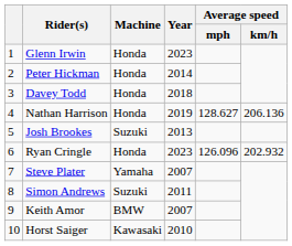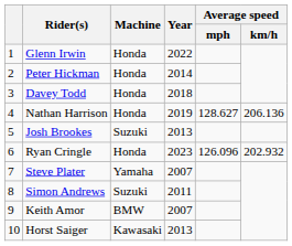 <table class="wikitable sortable">
 <tr>
 <th rowspan=2></th>
 <th rowspan=2>Rider(s)</th>
 <th rowspan=2>Machine</th>
 <th rowspan=2>Year</th>
 <th colspan=2>Average speed</th>
 </tr>
 <tr>
 <th>mph</th>
 <th>km/h</th>
 </tr>
 <tr>
 <td>1</td>
 <td><a href='#'>Glenn Irwin</a></td>
 <td>Honda</td>
-<td>2023</td>
+<td>2022</td>
 <td></td>
 </tr>
 <tr>
 <td>2</td>
 <td><a href='#'>Peter Hickman</a></td>
 <td>Honda</td>
 <td>2014</td>
 <td></td>
 </tr>
 <tr>
 <td>3</td>
 <td><a href='#'>Davey Todd</a></td>
 <td>Honda</td>
 <td>2018</td>
 <td></td>
 </tr>
 <tr>
 <td>4</td>
 <td>Nathan Harrison</td>
 <td>Honda</td>
 <td>2019</td>
 <td style="text-align:right;">128.627</td>
 <td>206.136</td>
 </tr>
 <tr>
 <td>5</td>
 <td><a href='#'>Josh Brookes</a></td>
 <td>Suzuki</td>
 <td>2013</td>
 <td></td>
 </tr>
 <tr>
 <td>6</td>
 <td>Ryan Cringle</td>
 <td>Honda</td>
 <td>2023</td>
 <td style="text-align:right;">126.096</td>
 <td>202.932</td>
 </tr>
 <tr>
 <td>7</td>
 <td><a href='#'>Steve Plater</a></td>
 <td>Yamaha</td>
 <td>2007</td>
 <td></td>
 </tr>
 <tr>
 <td>8</td>
 <td><a href='#'>Simon Andrews</a></td>
 <td>Suzuki</td>
 <td>2011</td>
 <td></td>
 </tr>
 <tr>
 <td>9</td>
 <td>Keith Amor</td>
 <td>BMW</td>
 <td>2007</td>
 <td></td>
 </tr>
 <tr>
 <td>10</td>
 <td>Horst Saiger</td>
 <td>Kawasaki</td>
-<td>2010</td>
+<td>2013</td>
 <td></td>
 </tr>
 </table>
